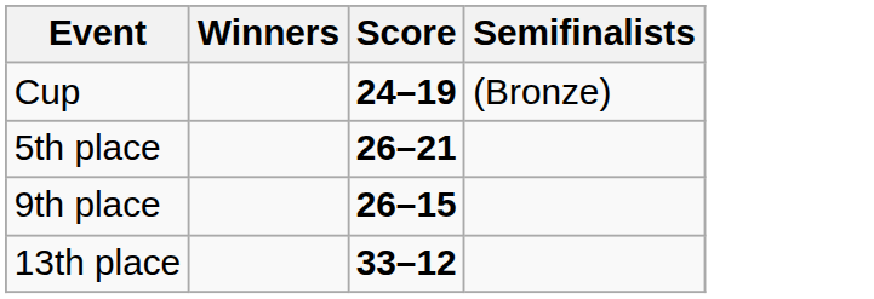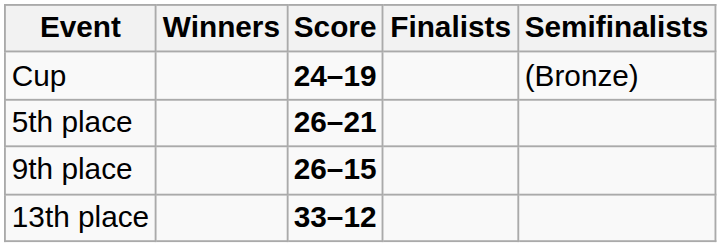 <table class="wikitable">
 <tr>
 <th>Event</th>
 <th>Winners</th>
 <th>Score</th>
+<th>Finalists</th>
 <th>Semifinalists</th>
 </tr>
 <tr>
 <td>Cup</td>
 <td><strong></strong></td>
 <td><strong>24–19</strong></td>
+<td></td>
 <td> (Bronze)<br></td>
 </tr>
 <tr>
 <td>5th place</td>
 <td><strong></strong></td>
 <td><strong>26–21</strong></td>
+<td></td>
 <td><br></td>
 </tr>
 <tr>
 <td>9th place</td>
 <td><strong></strong></td>
 <td><strong>26–15</strong></td>
+<td></td>
 <td><br></td>
 </tr>
 <tr>
 <td>13th place</td>
 <td><strong></strong></td>
 <td><strong>33–12</strong></td>
+<td></td>
 <td><br></td>
 </tr>
 </table>
